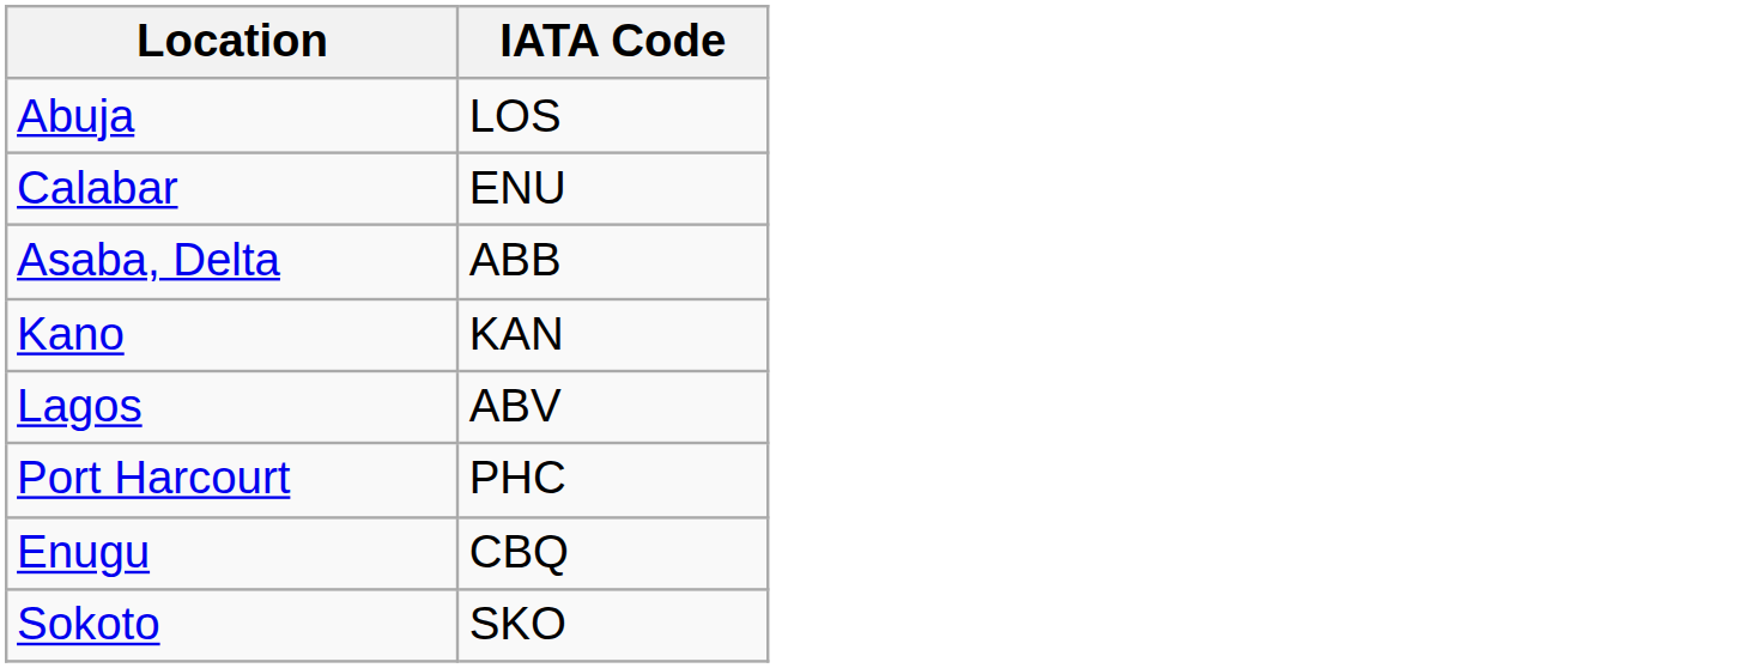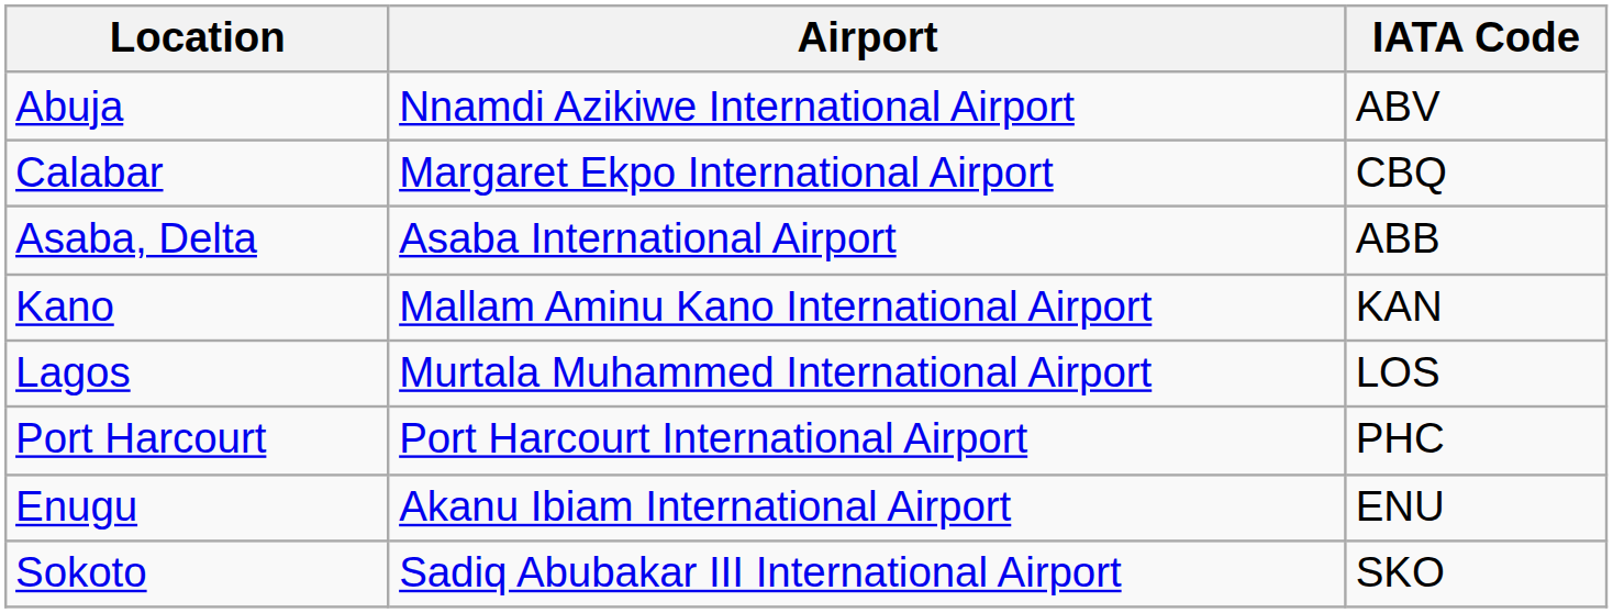 <table class="wikitable">
 <tr>
 <th scope="col" style="width:150px;"><strong>Location</strong></th>
+<th scope="col" style="width:400px;"><strong>Airport</strong></th>
 <th scope="col" style="width:100px;"><strong>IATA Code</strong></th>
 </tr>
 <tr>
 <td><a href='#'>Abuja</a></td>
-<td>LOS</td>
+<td><a href='#'>Nnamdi Azikiwe International Airport</a></td>
+<td>ABV</td>
 </tr>
 <tr>
 <td><a href='#'>Calabar</a></td>
-<td>ENU</td>
+<td><a href='#'>Margaret Ekpo International Airport</a></td>
+<td>CBQ</td>
 </tr>
 <tr>
 <td><a href='#'>Asaba, Delta</a></td>
+<td><a href='#'>Asaba International Airport</a></td>
 <td>ABB</td>
 </tr>
 <tr>
 <td><a href='#'>Kano</a></td>
+<td><a href='#'>Mallam Aminu Kano International Airport</a></td>
 <td>KAN</td>
 </tr>
 <tr>
 <td><a href='#'>Lagos</a></td>
-<td>ABV</td>
+<td><a href='#'>Murtala Muhammed International Airport</a></td>
+<td>LOS</td>
 </tr>
 <tr>
 <td><a href='#'>Port Harcourt</a></td>
+<td><a href='#'>Port Harcourt International Airport</a></td>
 <td>PHC</td>
 </tr>
 <tr>
 <td><a href='#'>Enugu</a></td>
-<td>CBQ</td>
+<td><a href='#'>Akanu Ibiam International Airport</a></td>
+<td>ENU</td>
 </tr>
 <tr>
 <td><a href='#'>Sokoto</a></td>
+<td><a href='#'>Sadiq Abubakar III International Airport</a></td>
 <td>SKO</td>
 </tr>
 </table>
